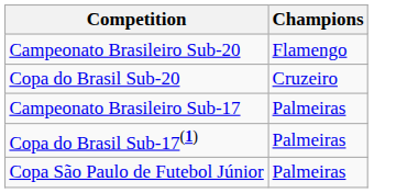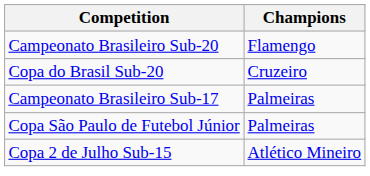 <table class="wikitable">
 <tr>
 <th>Competition</th>
 <th>Champions</th>
 </tr>
 <tr>
 <td><a href='#'>Campeonato Brasileiro Sub-20</a></td>
 <td><a href='#'>Flamengo</a></td>
 </tr>
 <tr>
 <td><a href='#'>Copa do Brasil Sub-20</a></td>
 <td><a href='#'>Cruzeiro</a></td>
 </tr>
 <tr>
 <td><a href='#'>Campeonato Brasileiro Sub-17</a></td>
 <td><a href='#'>Palmeiras</a></td>
 </tr>
 <tr>
-<td><a href='#'>Copa do Brasil Sub-17</a><sup>(<strong><a href='#'>1</a></strong>)</sup></td>
+<td><a href='#'>Copa São Paulo de Futebol Júnior</a></td>
 <td><a href='#'>Palmeiras</a></td>
 </tr>
 <tr>
-<td><a href='#'>Copa São Paulo de Futebol Júnior</a></td>
-<td><a href='#'>Palmeiras</a></td>
+<td><a href='#'>Copa 2 de Julho Sub-15</a></td>
+<td><a href='#'>Atlético Mineiro</a></td>
 </tr>
 </table>
